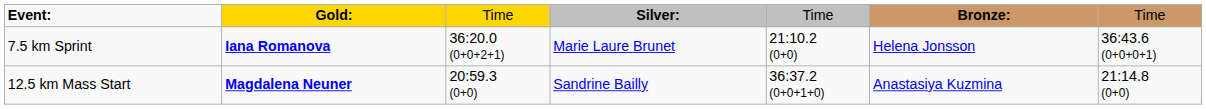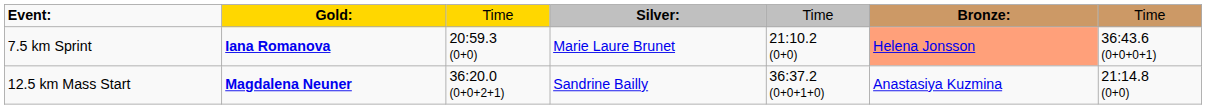 <table class="wikitable" width=85%>
 <tr>
 <td><strong>Event:</strong></td>
 <td style="text-align:center;background-color:gold;"><strong>Gold:</strong></td>
 <td style="text-align:center;background-color:gold;">Time</td>
 <td style="text-align:center;background-color:silver;"><strong>Silver:</strong></td>
 <td style="text-align:center;background-color:silver;">Time</td>
 <td style="text-align:center;background-color:#CC9966;"><strong>Bronze:</strong></td>
 <td style="text-align:center;background-color:#CC9966;">Time</td>
 </tr>
 <tr>
 <td>7.5 km Sprint<br></td>
 <td><strong><a href='#'>Iana Romanova</a></strong><br><small></small></td>
-<td>36:20.0<br><small>(0+0+2+1)</small></td>
+<td>20:59.3<br><small>(0+0)</small></td>
 <td><a href='#'>Marie Laure Brunet</a><br><small></small></td>
 <td>21:10.2<br><small>(0+0)</small></td>
-<td><a href='#'>Helena Jonsson</a><br><small></small></td>
+<td style="background: lightsalmon;"><a href='#'>Helena Jonsson</a><br><small></small></td>
 <td>36:43.6<br><small>(0+0+0+1)</small></td>
 </tr>
 <tr>
 <td>12.5 km Mass Start<br></td>
 <td><strong><a href='#'>Magdalena Neuner</a></strong><br><small></small></td>
-<td>20:59.3<br><small>(0+0)</small></td>
+<td>36:20.0<br><small>(0+0+2+1)</small></td>
 <td><a href='#'>Sandrine Bailly</a><br><small></small></td>
 <td>36:37.2<br><small>(0+0+1+0)</small></td>
 <td><a href='#'>Anastasiya Kuzmina</a><br><small></small></td>
 <td>21:14.8<br><small>(0+0)</small></td>
 </tr>
 </table>
